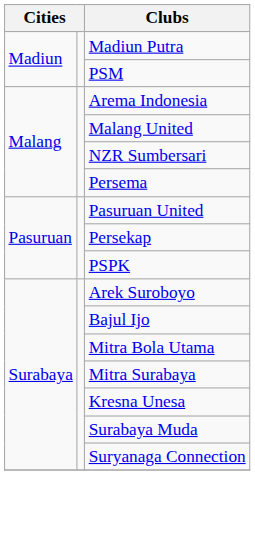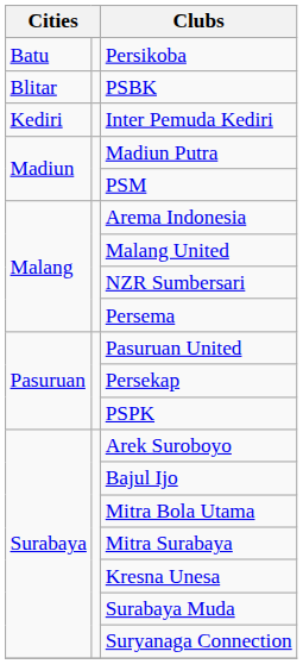 <table class="wikitable">
 <tr>
 <th colspan=2>Cities</th>
 <th>Clubs</th>
+</tr>
+<tr>
+<td><a href='#'>Batu</a></td>
+<td></td>
+<td><a href='#'>Persikoba</a></td>
+</tr>
+<tr>
+<td><a href='#'>Blitar</a></td>
+<td></td>
+<td><a href='#'>PSBK</a></td>
+</tr>
+<tr>
+<td><a href='#'>Kediri</a></td>
+<td></td>
+<td><a href='#'>Inter Pemuda Kediri</a></td>
 </tr>
 <tr>
 <td rowspan=2><a href='#'>Madiun</a></td>
 <td rowspan=2></td>
 <td><a href='#'>Madiun Putra</a></td>
 </tr>
 <tr>
 <td><a href='#'>PSM</a></td>
 </tr>
 <tr>
 <td rowspan=4><a href='#'>Malang</a></td>
 <td rowspan=4></td>
 <td><a href='#'>Arema Indonesia</a></td>
 </tr>
 <tr>
 <td><a href='#'>Malang United</a></td>
 </tr>
 <tr>
 <td><a href='#'>NZR Sumbersari</a></td>
 </tr>
 <tr>
 <td><a href='#'>Persema</a></td>
 </tr>
 <tr>
 <td rowspan=3><a href='#'>Pasuruan</a></td>
 <td rowspan=3></td>
 <td><a href='#'>Pasuruan United</a></td>
 </tr>
 <tr>
 <td><a href='#'>Persekap</a></td>
 </tr>
 <tr>
 <td><a href='#'>PSPK</a></td>
 </tr>
 <tr>
 <td rowspan=7><a href='#'>Surabaya</a></td>
 <td rowspan=7></td>
 <td><a href='#'>Arek Suroboyo</a></td>
 </tr>
 <tr>
 <td><a href='#'>Bajul Ijo</a></td>
 </tr>
 <tr>
 <td><a href='#'>Mitra Bola Utama</a></td>
 </tr>
 <tr>
 <td><a href='#'>Mitra Surabaya</a></td>
 </tr>
 <tr>
 <td><a href='#'>Kresna Unesa</a></td>
 </tr>
 <tr>
 <td><a href='#'>Surabaya Muda</a></td>
 </tr>
 <tr>
 <td><a href='#'>Suryanaga Connection</a></td>
 </tr>
 <tr>
 </tr>
 </table>
